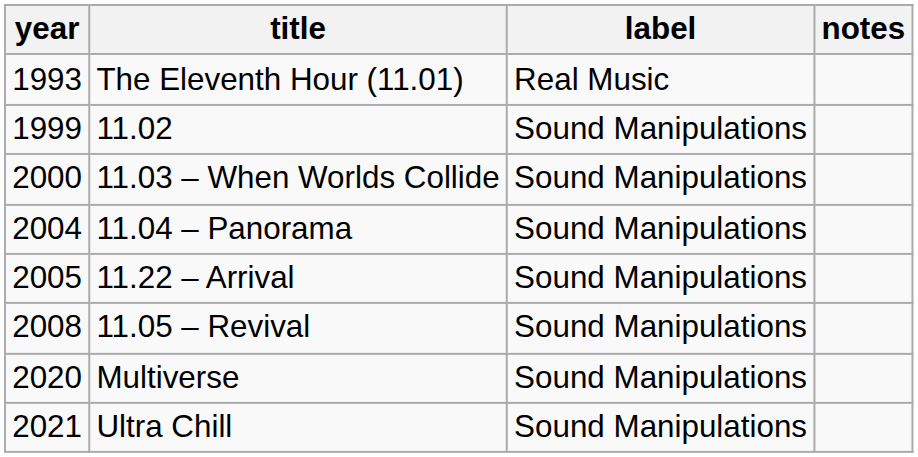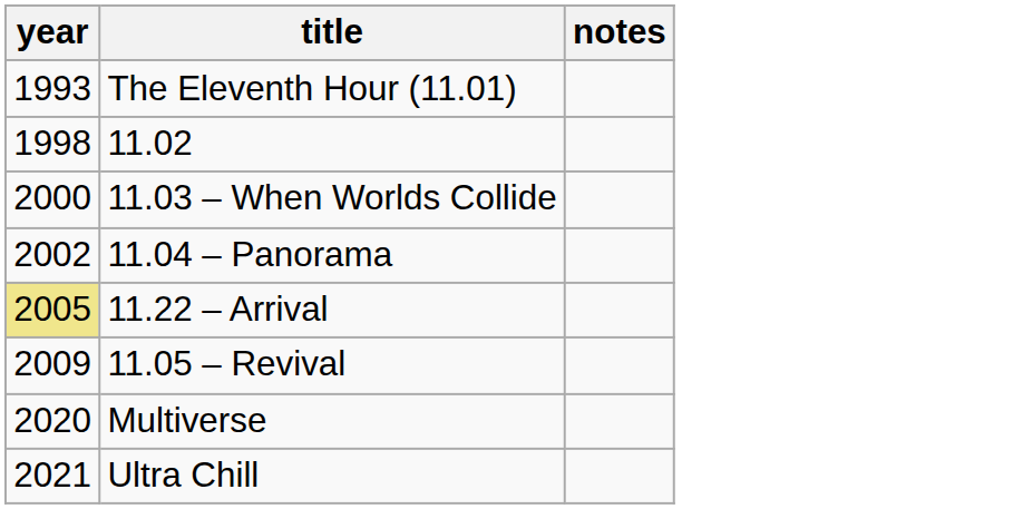 <table class="wikitable">
 <tr>
 <th>year</th>
 <th>title</th>
-<th>label</th>
 <th>notes</th>
 </tr>
 <tr>
 <td>1993</td>
 <td>The Eleventh Hour (11.01)</td>
-<td>Real Music</td>
 <td></td>
 </tr>
 <tr>
-<td>1999</td>
+<td>1998</td>
 <td>11.02</td>
-<td>Sound Manipulations</td>
 <td></td>
 </tr>
 <tr>
 <td>2000</td>
 <td>11.03 – When Worlds Collide</td>
-<td>Sound Manipulations</td>
 <td></td>
 </tr>
 <tr>
-<td>2004</td>
+<td>2002</td>
 <td>11.04 – Panorama</td>
-<td>Sound Manipulations</td>
 <td></td>
 </tr>
 <tr>
-<td>2005</td>
+<td style="background: khaki;">2005</td>
 <td>11.22 – Arrival</td>
-<td>Sound Manipulations</td>
 <td></td>
 </tr>
 <tr>
-<td>2008</td>
+<td>2009</td>
 <td>11.05 – Revival</td>
-<td>Sound Manipulations</td>
 <td></td>
 </tr>
 <tr>
 <td>2020</td>
 <td>Multiverse</td>
-<td>Sound Manipulations</td>
 <td></td>
 </tr>
 <tr>
 <td>2021</td>
 <td>Ultra Chill</td>
-<td>Sound Manipulations</td>
 <td></td>
 </tr>
 </table>
